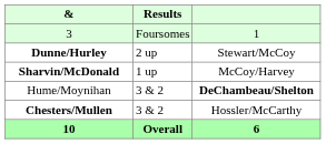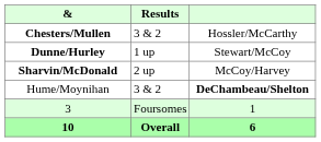 <table border="1" cellpadding="3" style="border-collapse:collapse; text-align:center;">
 <tr style="background:#ddffdd;">
 <th width=160> & </th>
 <th>Results</th>
 <th width=160></th>
 </tr>
-<tr style="background:#ddffdd;">
-<td>3</td>
-<td>Foursomes</td>
-<td>1</td>
+<tr>
+<td><strong>Chesters/Mullen</strong></td>
+<td align=left> 3 & 2</td>
+<td>Hossler/McCarthy</td>
 </tr>
 <tr>
 <td><strong>Dunne/Hurley</strong></td>
-<td align=left> 2 up</td>
+<td align=left> 1 up</td>
 <td>Stewart/McCoy</td>
 </tr>
 <tr>
 <td><strong>Sharvin/McDonald</strong></td>
-<td align=left> 1 up</td>
+<td align=left> 2 up</td>
 <td>McCoy/Harvey</td>
 </tr>
 <tr>
 <td>Hume/Moynihan</td>
 <td align=left> 3 & 2</td>
 <td><strong>DeChambeau/Shelton</strong></td>
 </tr>
-<tr>
-<td><strong>Chesters/Mullen</strong></td>
-<td align=left> 3 & 2</td>
-<td>Hossler/McCarthy</td>
+<tr style="background:#ddffdd;">
+<td>3</td>
+<td>Foursomes</td>
+<td>1</td>
 </tr>
 <tr style="background:#aaffaa;">
 <th>10</th>
 <th>Overall</th>
 <th>6</th>
 </tr>
 </table>
